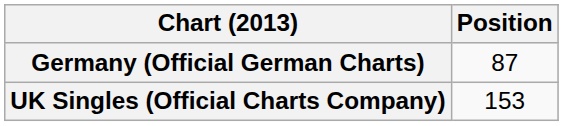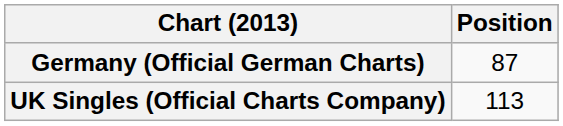 <table class="wikitable sortable plainrowheaders" style="text-align:center;">
 <tr>
 <th>Chart (2013)</th>
 <th>Position</th>
 </tr>
 <tr>
 <th scope="row">Germany (Official German Charts)</th>
 <td style="text-align:center">87</td>
 </tr>
 <tr>
 <th scope="row">UK Singles (Official Charts Company)</th>
-<td style="text-align:center">153</td>
+<td style="text-align:center">113</td>
 </tr>
 </table>
